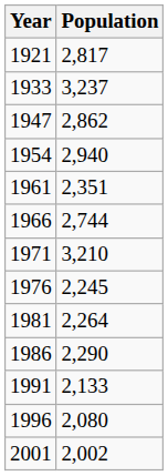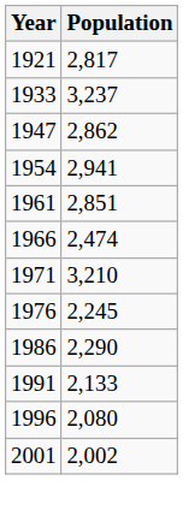 <table class="wikitable">
 <tr>
 <th>Year</th>
 <th>Population</th>
 </tr>
 <tr>
 <td>1921</td>
 <td>2,817</td>
 </tr>
 <tr>
 <td>1933</td>
 <td>3,237</td>
 </tr>
 <tr>
 <td>1947</td>
 <td>2,862</td>
 </tr>
 <tr>
 <td>1954</td>
-<td>2,940</td>
+<td>2,941</td>
 </tr>
 <tr>
 <td>1961</td>
-<td>2,351</td>
+<td>2,851</td>
 </tr>
 <tr>
 <td>1966</td>
-<td>2,744</td>
+<td>2,474</td>
 </tr>
 <tr>
 <td>1971</td>
 <td>3,210</td>
 </tr>
 <tr>
 <td>1976</td>
 <td>2,245</td>
-</tr>
-<tr>
-<td>1981</td>
-<td>2,264</td>
 </tr>
 <tr>
 <td>1986</td>
 <td>2,290</td>
 </tr>
 <tr>
 <td>1991</td>
 <td>2,133</td>
 </tr>
 <tr>
 <td>1996</td>
 <td>2,080</td>
 </tr>
 <tr>
 <td>2001</td>
 <td>2,002</td>
 </tr>
 </table>
